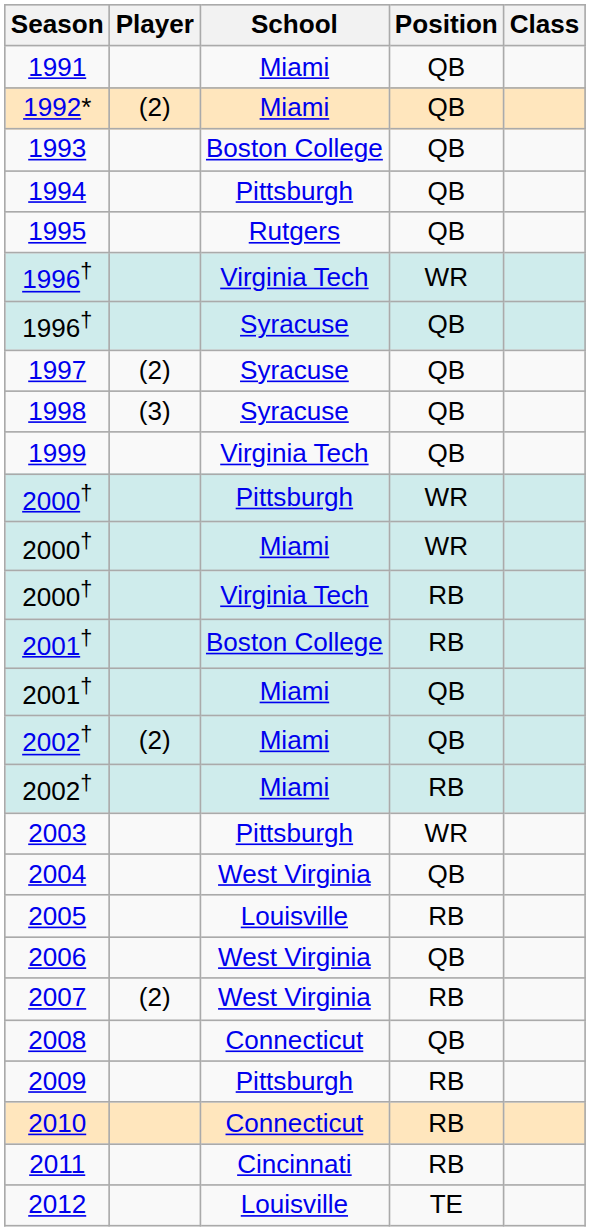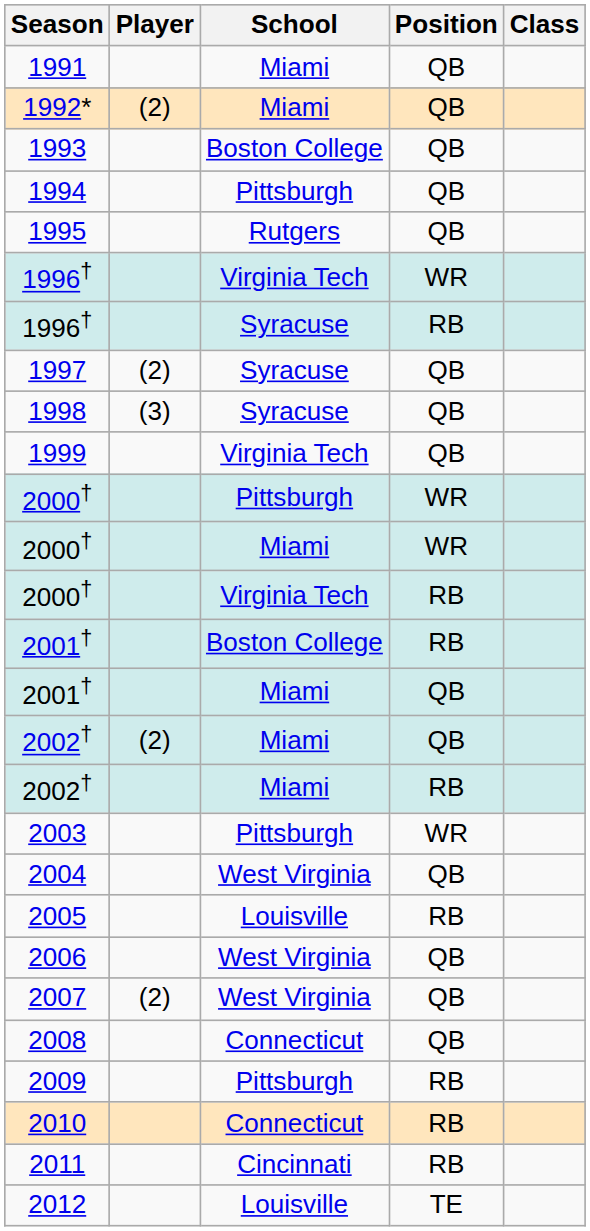 <table class="wikitable sortable">
 <tr>
 <th>Season</th>
 <th>Player</th>
 <th>School</th>
 <th>Position</th>
 <th>Class</th>
 </tr>
 <tr align=center>
 <td><a href='#'>1991</a></td>
 <td></td>
 <td><a href='#'>Miami</a></td>
 <td>QB</td>
 <td></td>
 </tr>
 <tr style="background-color:#FFE6BD; width:3em;" align=center>
 <td><a href='#'>1992</a>*</td>
 <td> (2)</td>
 <td><a href='#'>Miami</a></td>
 <td>QB</td>
 <td></td>
 </tr>
 <tr align=center>
 <td><a href='#'>1993</a></td>
 <td></td>
 <td><a href='#'>Boston College</a></td>
 <td>QB</td>
 <td></td>
 </tr>
 <tr align=center>
 <td><a href='#'>1994</a></td>
 <td></td>
 <td><a href='#'>Pittsburgh</a></td>
 <td>QB</td>
 <td></td>
 </tr>
 <tr align=center>
 <td><a href='#'>1995</a></td>
 <td></td>
 <td><a href='#'>Rutgers</a></td>
 <td>QB</td>
 <td></td>
 </tr>
 <tr style="background-color:#CFECEC; width:3em;"  align=center>
 <td><a href='#'>1996</a><sup>†</sup></td>
 <td></td>
 <td><a href='#'>Virginia Tech</a></td>
 <td>WR</td>
 <td></td>
 </tr>
 <tr style="background-color:#CFECEC; width:3em;" align=center>
 <td>1996<sup>†</sup></td>
 <td></td>
 <td><a href='#'>Syracuse</a></td>
-<td>QB</td>
+<td>RB</td>
 <td></td>
 </tr>
 <tr align=center>
 <td><a href='#'>1997</a></td>
 <td> (2)</td>
 <td><a href='#'>Syracuse</a></td>
 <td>QB</td>
 <td></td>
 </tr>
 <tr align=center>
 <td><a href='#'>1998</a></td>
 <td> (3)</td>
 <td><a href='#'>Syracuse</a></td>
 <td>QB</td>
 <td></td>
 </tr>
 <tr align=center>
 <td><a href='#'>1999</a></td>
 <td></td>
 <td><a href='#'>Virginia Tech</a></td>
 <td>QB</td>
 <td></td>
 </tr>
 <tr style="background-color:#CFECEC; width:3em;" align=center>
 <td><a href='#'>2000</a><sup>†</sup></td>
 <td></td>
 <td><a href='#'>Pittsburgh</a></td>
 <td>WR</td>
 <td></td>
 </tr>
 <tr style="background-color:#CFECEC; width:3em;" align=center>
 <td>2000<sup>†</sup></td>
 <td></td>
 <td><a href='#'>Miami</a></td>
 <td>WR</td>
 <td></td>
 </tr>
 <tr style="background-color:#CFECEC; width:3em;" align=center>
 <td>2000<sup>†</sup></td>
 <td></td>
 <td><a href='#'>Virginia Tech</a></td>
 <td>RB</td>
 <td></td>
 </tr>
 <tr style="background-color:#CFECEC; width:3em;" align=center>
 <td><a href='#'>2001</a><sup>†</sup></td>
 <td></td>
 <td><a href='#'>Boston College</a></td>
 <td>RB</td>
 <td></td>
 </tr>
 <tr style="background-color:#CFECEC; width:3em;" align=center>
 <td>2001<sup>†</sup></td>
 <td></td>
 <td><a href='#'>Miami</a></td>
 <td>QB</td>
 <td></td>
 </tr>
 <tr style="background-color:#CFECEC; width:3em;" align=center>
 <td><a href='#'>2002</a><sup>†</sup></td>
 <td> (2)</td>
 <td><a href='#'>Miami</a></td>
 <td>QB</td>
 <td></td>
 </tr>
 <tr style="background-color:#CFECEC; width:3em;" align=center>
 <td>2002<sup>†</sup></td>
 <td></td>
 <td><a href='#'>Miami</a></td>
 <td>RB</td>
 <td></td>
 </tr>
 <tr align=center>
 <td><a href='#'>2003</a></td>
 <td></td>
 <td><a href='#'>Pittsburgh</a></td>
 <td>WR</td>
 <td></td>
 </tr>
 <tr align=center>
 <td><a href='#'>2004</a></td>
 <td></td>
 <td><a href='#'>West Virginia</a></td>
 <td>QB</td>
 <td></td>
 </tr>
 <tr align=center>
 <td><a href='#'>2005</a></td>
 <td></td>
 <td><a href='#'>Louisville</a></td>
 <td>RB</td>
 <td></td>
 </tr>
 <tr align=center>
 <td><a href='#'>2006</a></td>
 <td></td>
 <td><a href='#'>West Virginia</a></td>
 <td>QB</td>
 <td></td>
 </tr>
 <tr align=center>
 <td><a href='#'>2007</a></td>
 <td> (2)</td>
 <td><a href='#'>West Virginia</a></td>
-<td>RB</td>
+<td>QB</td>
 <td></td>
 </tr>
 <tr align=center>
 <td><a href='#'>2008</a></td>
 <td></td>
 <td><a href='#'>Connecticut</a></td>
 <td>QB</td>
 <td></td>
 </tr>
 <tr align=center>
 <td><a href='#'>2009</a></td>
 <td></td>
 <td><a href='#'>Pittsburgh</a></td>
 <td>RB</td>
 <td></td>
 </tr>
 <tr style="background-color:#FFE6BD; width:3em;" align=center>
 <td><a href='#'>2010</a></td>
 <td></td>
 <td><a href='#'>Connecticut</a></td>
 <td>RB</td>
 <td></td>
 </tr>
 <tr align=center>
 <td><a href='#'>2011</a></td>
 <td></td>
 <td><a href='#'>Cincinnati</a></td>
 <td>RB</td>
 <td></td>
 </tr>
 <tr align=center>
 <td><a href='#'>2012</a></td>
 <td></td>
 <td><a href='#'>Louisville</a></td>
 <td>TE</td>
 <td></td>
 </tr>
 </table>
